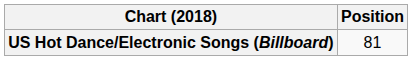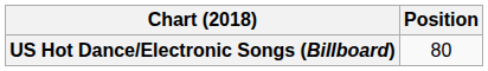 <table class="wikitable plainrowheaders" style="text-align:center">
 <tr>
 <th scope="col">Chart (2018)</th>
 <th scope="col">Position</th>
 </tr>
 <tr>
 <th scope="row">US Hot Dance/Electronic Songs (<em>Billboard</em>)</th>
-<td>81</td>
+<td>80</td>
 </tr>
 </table>
